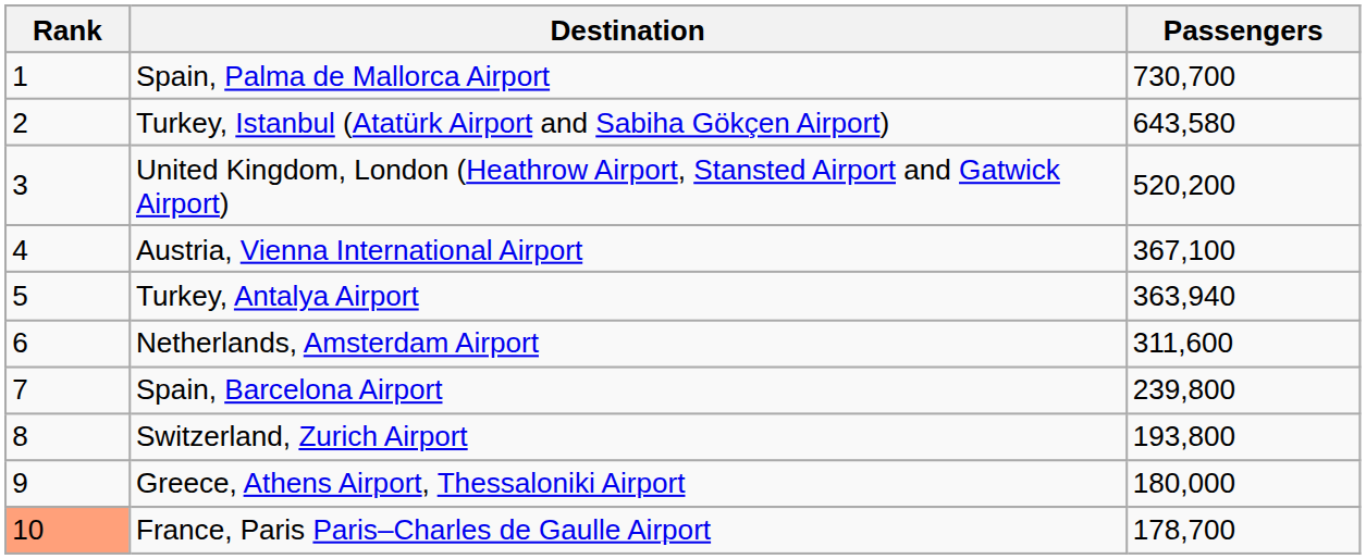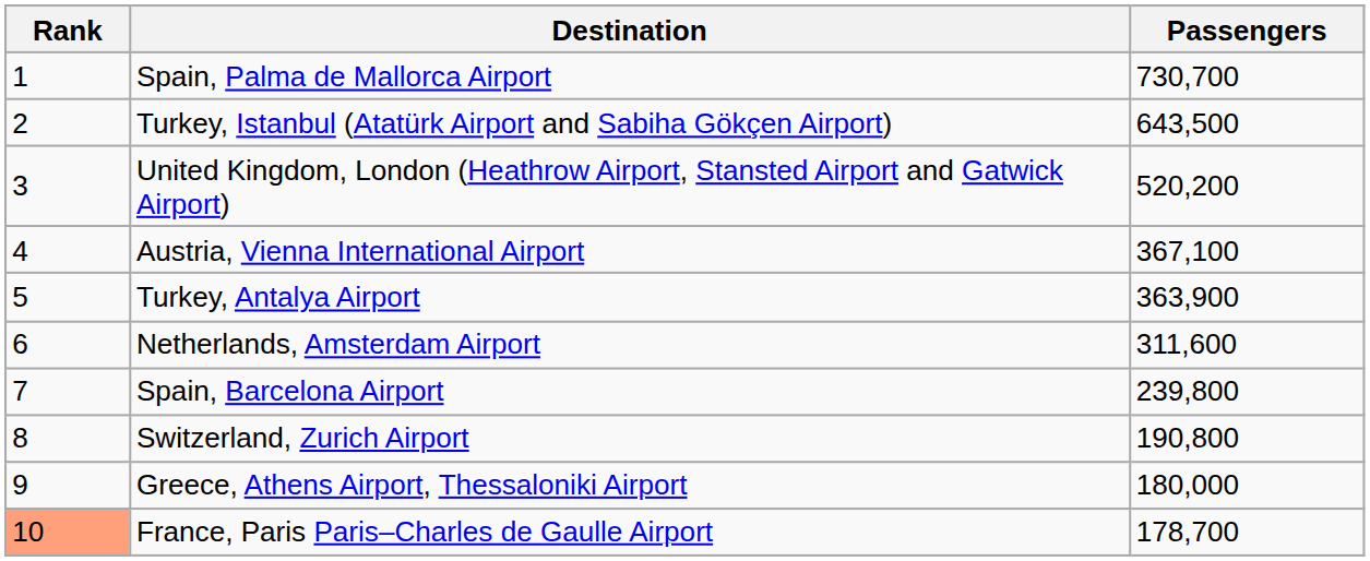 <table class="wikitable sortable" style="font-size: 80%" width=align=>
 <tr style="background:lightgrey;">
 <th style="width:50px">Rank</th>
 <th style="width:450px">Destination</th>
 <th style="width:100px">Passengers</th>
 </tr>
 <tr>
 <td>1</td>
 <td> Spain, <a href='#'>Palma de Mallorca Airport</a></td>
 <td> 730,700</td>
 </tr>
 <tr>
 <td>2</td>
 <td> Turkey, <a href='#'>Istanbul</a> (<a href='#'>Atatürk Airport</a> and <a href='#'>Sabiha Gökçen Airport</a>)</td>
-<td> 643,580</td>
+<td> 643,500</td>
 </tr>
 <tr>
 <td>3</td>
 <td> United Kingdom, London (<a href='#'>Heathrow Airport</a>, <a href='#'>Stansted Airport</a> and <a href='#'>Gatwick Airport</a>)</td>
 <td> 520,200</td>
 </tr>
 <tr>
 <td>4</td>
 <td> Austria, <a href='#'>Vienna International Airport</a></td>
 <td> 367,100</td>
 </tr>
 <tr>
 <td>5</td>
 <td> Turkey, <a href='#'>Antalya Airport</a></td>
-<td> 363,940</td>
+<td> 363,900</td>
 </tr>
 <tr>
 <td>6</td>
 <td> Netherlands, <a href='#'>Amsterdam Airport</a></td>
 <td> 311,600</td>
 </tr>
 <tr>
 <td>7</td>
 <td> Spain, <a href='#'>Barcelona Airport</a></td>
 <td> 239,800</td>
 </tr>
 <tr>
 <td>8</td>
 <td> Switzerland, <a href='#'>Zurich Airport</a></td>
-<td> 193,800</td>
+<td> 190,800</td>
 </tr>
 <tr>
 <td>9</td>
 <td> Greece, <a href='#'>Athens Airport</a>, <a href='#'>Thessaloniki Airport</a></td>
 <td> 180,000</td>
 </tr>
 <tr>
 <td style="background: lightsalmon;">10</td>
 <td> France, Paris <a href='#'>Paris–Charles de Gaulle Airport</a></td>
 <td> 178,700</td>
 </tr>
 </table>
